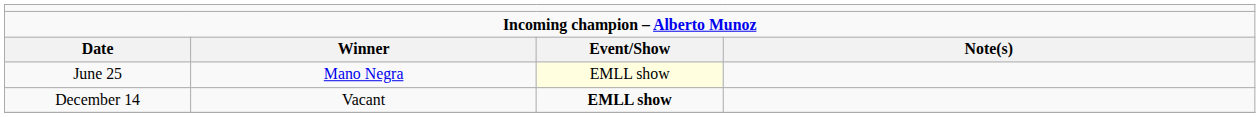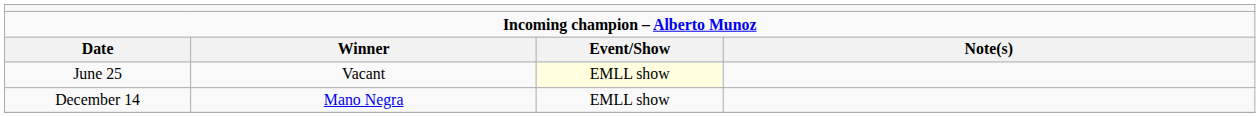 <table class="wikitable" style="text-align:center; width:100%;">
 <tr>
 <td colspan=5></td>
 </tr>
 <tr>
 <td colspan=5><strong>Incoming champion – <a href='#'>Alberto Munoz</a></strong></td>
 </tr>
 <tr>
 <th width=14%>Date</th>
 <th width=26%>Winner</th>
 <th width=14%>Event/Show</th>
 <th width=40%>Note(s)</th>
 </tr>
 <tr>
 <td>June 25</td>
-<td><a href='#'>Mano Negra</a></td>
+<td>Vacant</td>
 <td style="background: lightyellow;">EMLL show</td>
 <td></td>
 </tr>
 <tr>
 <td>December 14</td>
-<td>Vacant</td>
-<td><strong>EMLL show</strong></td>
+<td><a href='#'>Mano Negra</a></td>
+<td>EMLL show</td>
 <td></td>
 </tr>
 <tr>
 </tr>
 </table>
